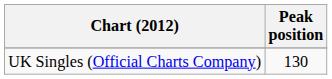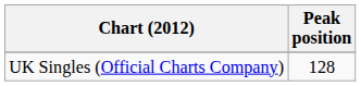 <table class="wikitable sortable">
 <tr>
 <th scope="col">Chart (2012)</th>
 <th scope="col">Peak<br>position</th>
 </tr>
 <tr>
 </tr>
 <tr>
 <td>UK Singles (<a href='#'>Official Charts Company</a>)</td>
-<td style="text-align:center;">130</td>
+<td style="text-align:center;">128</td>
 </tr>
 </table>
